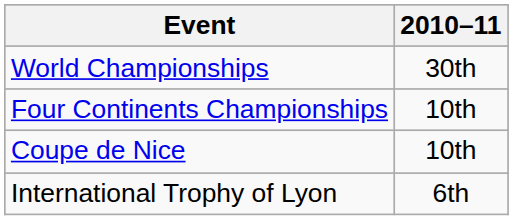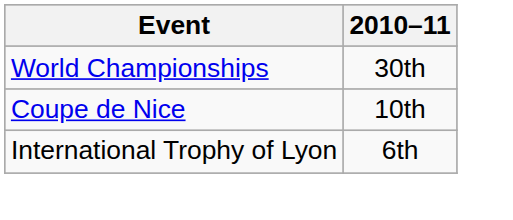 <table class="wikitable" style="text-align:center">
 <tr>
 <th>Event</th>
 <th>2010–11</th>
 </tr>
 <tr>
 <td align=left><a href='#'>World Championships</a></td>
 <td>30th</td>
 </tr>
 <tr>
-<td align=left><a href='#'>Four Continents Championships</a></td>
-<td>10th</td>
-</tr>
-<tr>
 <td align=left><a href='#'>Coupe de Nice</a></td>
 <td>10th</td>
 </tr>
 <tr>
 <td align=left>International Trophy of Lyon</td>
 <td>6th</td>
 </tr>
 </table>
